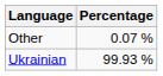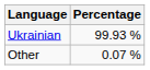 <table class="wikitable">
 <tr>
 <th>Language</th>
 <th>Percentage</th>
 </tr>
 <tr>
+<td><a href='#'>Ukrainian</a></td>
+<td align="right">99.93 %</td>
+</tr>
+<tr>
 <td>Other</td>
 <td align="right">0.07 %</td>
 </tr>
-<tr>
-<td><a href='#'>Ukrainian</a></td>
-<td align="right">99.93 %</td>
-</tr>
 </table>
